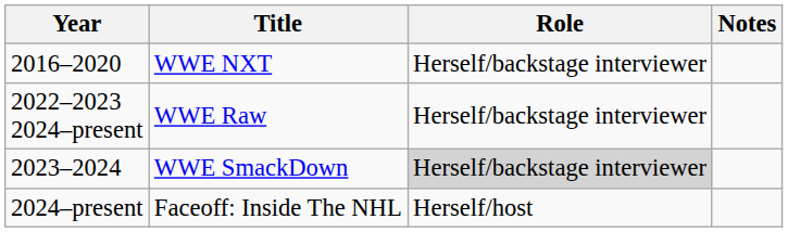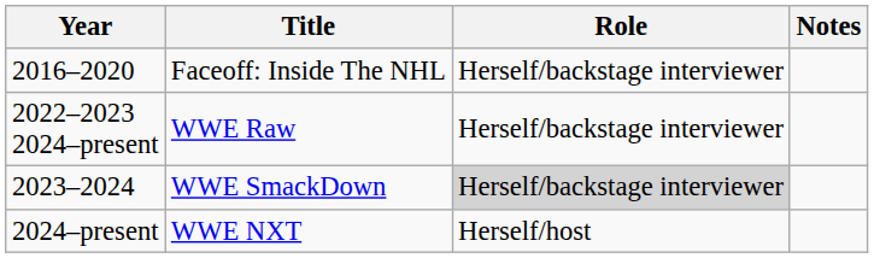 <table class="wikitable sortable">
 <tr>
 <th>Year</th>
 <th>Title</th>
 <th>Role</th>
 <th class="unsortable">Notes</th>
 </tr>
 <tr>
 <td>2016–2020</td>
-<td><a href='#'>WWE NXT</a></td>
+<td>Faceoff: Inside The NHL</td>
 <td>Herself/backstage interviewer</td>
 <td></td>
 </tr>
 <tr>
 <td>2022–2023<br>2024–present</td>
 <td><a href='#'>WWE Raw</a></td>
 <td>Herself/backstage interviewer</td>
 <td></td>
 </tr>
 <tr>
 <td>2023–2024</td>
 <td><a href='#'>WWE SmackDown</a></td>
 <td style="background: lightgrey;">Herself/backstage interviewer</td>
 <td></td>
 </tr>
 <tr>
 <td>2024–present</td>
-<td>Faceoff: Inside The NHL</td>
+<td><a href='#'>WWE NXT</a></td>
 <td>Herself/host</td>
 <td></td>
 </tr>
 </table>
